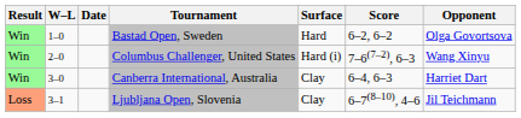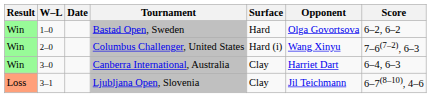 <table class="sortable wikitable">
 <tr>
 <th>Result</th>
 <th class="unsortable">W–L</th>
 <th>Date</th>
 <th>Tournament</th>
 <th>Surface</th>
+<th>Opponent</th>
 <th class="unsortable">Score</th>
-<th>Opponent</th>
 </tr>
 <tr>
 <td bgcolor=98FB98>Win</td>
 <td><small>1–0</small></td>
 <td><a href='#'></a></td>
 <td bgcolor=silver><a href='#'>Bastad Open</a>, Sweden</td>
 <td>Hard</td>
+<td> <a href='#'>Olga Govortsova</a></td>
 <td>6–2, 6–2</td>
-<td> <a href='#'>Olga Govortsova</a></td>
 </tr>
 <tr>
 <td bgcolor=98FB98>Win</td>
 <td><small>2–0</small></td>
 <td><a href='#'></a></td>
 <td bgcolor=silver><a href='#'>Columbus Challenger</a>, United States</td>
 <td>Hard (i)</td>
+<td> <a href='#'>Wang Xinyu</a></td>
 <td>7–6<sup>(7–2)</sup>, 6–3</td>
-<td> <a href='#'>Wang Xinyu</a></td>
 </tr>
 <tr>
 <td bgcolor= 98FB98>Win</td>
 <td><small>3–0</small></td>
 <td><a href='#'></a></td>
 <td bgcolor=silver><a href='#'>Canberra International</a>, Australia</td>
 <td>Clay</td>
+<td> <a href='#'>Harriet Dart</a></td>
 <td>6–4, 6–3</td>
-<td> <a href='#'>Harriet Dart</a></td>
 </tr>
 <tr>
 <td bgcolor=FFA07A>Loss</td>
 <td><small>3–1</small></td>
 <td><a href='#'></a></td>
 <td bgcolor=silver><a href='#'>Ljubljana Open</a>, Slovenia</td>
 <td>Clay</td>
+<td> <a href='#'>Jil Teichmann</a></td>
 <td>6–7<sup>(8–10)</sup>, 4–6</td>
-<td> <a href='#'>Jil Teichmann</a></td>
 </tr>
 </table>
